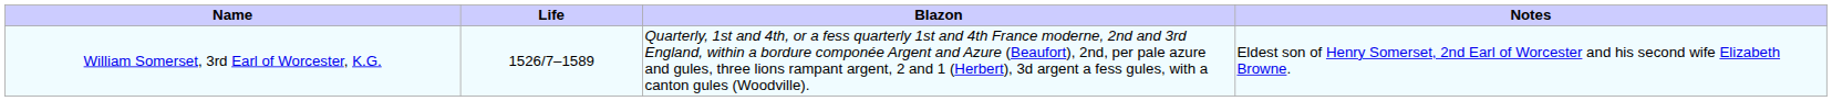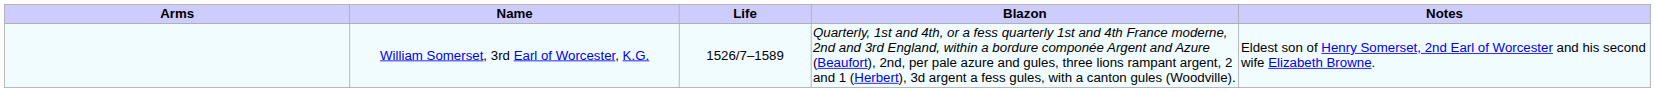 <table width="100%" border="1" cellpadding="2" cellspacing="0" style="margin: 0.5em 0.3em 0.5em 0; background: #f9f9f9; border: 1px #aaa solid; border-collapse: collapse;">
 <tr>
+<th width="21%" bgcolor = "#ccccff">Arms</th>
 <th width="20%" bgcolor = "#ccccff">Name</th>
 <th width="8%" bgcolor = "#ccccff">Life</th>
 <th width="26%" bgcolor = "#ccccff">Blazon</th>
 <th width="26%" bgcolor = "#ccccff">Notes</th>
 </tr>
 <tr bgcolor=f0fcff>
+<td align="center"></td>
 <td align="center"><a href='#'>William Somerset</a>, 3rd <a href='#'>Earl of Worcester</a>, <a href='#'>K.G.</a></td>
 <td align="center">1526/7–1589</td>
 <td><em>Quarterly, 1st and 4th, or a fess quarterly 1st and 4th France moderne, 2nd and 3rd England, within a bordure componée Argent and Azure</em> (<a href='#'>Beaufort</a>), 2nd, per pale azure and gules, three lions rampant argent, 2 and 1 (<a href='#'>Herbert</a>), 3d argent a fess gules, with a canton gules (Woodville).</td>
 <td>Eldest son of <a href='#'>Henry Somerset, 2nd Earl of Worcester</a> and his second wife <a href='#'>Elizabeth Browne</a>.</td>
 </tr>
 </table>
